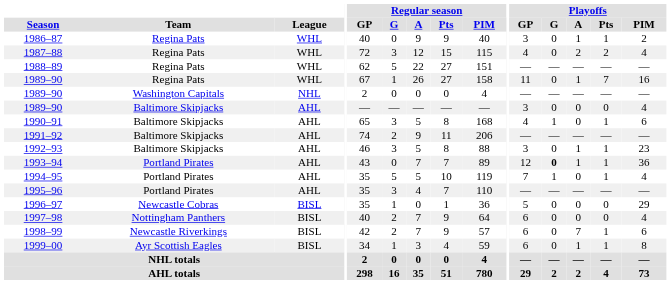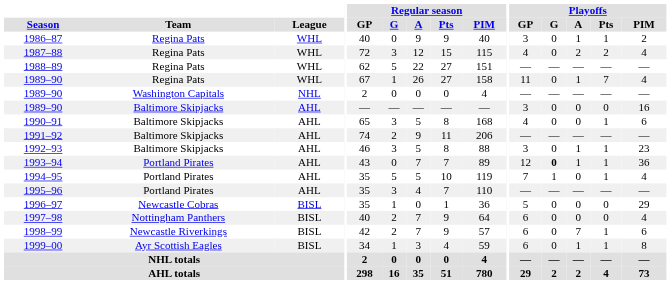 <table border="0" cellpadding="1" cellspacing="0" style="text-align:center; width:60em">
 <tr bgcolor="#e0e0e0">
 <th colspan="3" bgcolor="#ffffff"></th>
 <th rowspan="99" bgcolor="#ffffff"></th>
 <th colspan="5"><a href='#'>Regular season</a></th>
 <th rowspan="99" bgcolor="#ffffff"></th>
 <th colspan="5"><a href='#'>Playoffs</a></th>
 </tr>
 <tr bgcolor="#e0e0e0">
 <th><a href='#'>Season</a></th>
 <th>Team</th>
 <th>League</th>
 <th>GP</th>
 <th><a href='#'>G</a></th>
 <th><a href='#'>A</a></th>
 <th><a href='#'>Pts</a></th>
 <th><a href='#'>PIM</a></th>
 <th>GP</th>
 <th>G</th>
 <th>A</th>
 <th>Pts</th>
 <th>PIM</th>
 </tr>
 <tr>
 <td><a href='#'>1986–87</a></td>
 <td><a href='#'>Regina Pats</a></td>
 <td><a href='#'>WHL</a></td>
 <td>40</td>
 <td>0</td>
 <td>9</td>
 <td>9</td>
 <td>40</td>
 <td>3</td>
 <td>0</td>
 <td>1</td>
 <td>1</td>
 <td>2</td>
 </tr>
 <tr bgcolor="#f0f0f0">
 <td><a href='#'>1987–88</a></td>
 <td>Regina Pats</td>
 <td>WHL</td>
 <td>72</td>
 <td>3</td>
 <td>12</td>
 <td>15</td>
 <td>115</td>
 <td>4</td>
 <td>0</td>
 <td>2</td>
 <td>2</td>
 <td>4</td>
 </tr>
 <tr>
 <td><a href='#'>1988–89</a></td>
 <td>Regina Pats</td>
 <td>WHL</td>
 <td>62</td>
 <td>5</td>
 <td>22</td>
 <td>27</td>
 <td>151</td>
 <td>—</td>
 <td>—</td>
 <td>—</td>
 <td>—</td>
 <td>—</td>
 </tr>
 <tr bgcolor="#f0f0f0">
 <td><a href='#'>1989–90</a></td>
 <td>Regina Pats</td>
 <td>WHL</td>
 <td>67</td>
 <td>1</td>
 <td>26</td>
 <td>27</td>
 <td>158</td>
 <td>11</td>
 <td>0</td>
 <td>1</td>
 <td>7</td>
-<td>16</td>
+<td>4</td>
 </tr>
 <tr>
 <td><a href='#'>1989–90</a></td>
 <td><a href='#'>Washington Capitals</a></td>
 <td><a href='#'>NHL</a></td>
 <td>2</td>
 <td>0</td>
 <td>0</td>
 <td>0</td>
 <td>4</td>
 <td>—</td>
 <td>—</td>
 <td>—</td>
 <td>—</td>
 <td>—</td>
 </tr>
 <tr bgcolor="#f0f0f0">
 <td><a href='#'>1989–90</a></td>
 <td><a href='#'>Baltimore Skipjacks</a></td>
 <td><a href='#'>AHL</a></td>
 <td>—</td>
 <td>—</td>
 <td>—</td>
 <td>—</td>
 <td>—</td>
 <td>3</td>
 <td>0</td>
 <td>0</td>
 <td>0</td>
-<td>4</td>
+<td>16</td>
 </tr>
 <tr>
 <td><a href='#'>1990–91</a></td>
 <td>Baltimore Skipjacks</td>
 <td>AHL</td>
 <td>65</td>
 <td>3</td>
 <td>5</td>
 <td>8</td>
 <td>168</td>
 <td>4</td>
-<td>1</td>
+<td>0</td>
 <td>0</td>
 <td>1</td>
 <td>6</td>
 </tr>
 <tr bgcolor="#f0f0f0">
 <td><a href='#'>1991–92</a></td>
 <td>Baltimore Skipjacks</td>
 <td>AHL</td>
 <td>74</td>
 <td>2</td>
 <td>9</td>
 <td>11</td>
 <td>206</td>
 <td>—</td>
 <td>—</td>
 <td>—</td>
 <td>—</td>
 <td>—</td>
 </tr>
 <tr>
 <td><a href='#'>1992–93</a></td>
 <td>Baltimore Skipjacks</td>
 <td>AHL</td>
 <td>46</td>
 <td>3</td>
 <td>5</td>
 <td>8</td>
 <td>88</td>
 <td>3</td>
 <td>0</td>
 <td>1</td>
 <td>1</td>
 <td>23</td>
 </tr>
 <tr bgcolor="#f0f0f0">
 <td><a href='#'>1993–94</a></td>
 <td><a href='#'>Portland Pirates</a></td>
 <td>AHL</td>
 <td>43</td>
 <td>0</td>
 <td>7</td>
 <td>7</td>
 <td>89</td>
 <td>12</td>
 <td><strong>0</strong></td>
 <td>1</td>
 <td>1</td>
 <td>36</td>
 </tr>
 <tr>
 <td><a href='#'>1994–95</a></td>
 <td>Portland Pirates</td>
 <td>AHL</td>
 <td>35</td>
 <td>5</td>
 <td>5</td>
 <td>10</td>
 <td>119</td>
 <td>7</td>
 <td>1</td>
 <td>0</td>
 <td>1</td>
 <td>4</td>
 </tr>
 <tr bgcolor="#f0f0f0">
 <td><a href='#'>1995–96</a></td>
 <td>Portland Pirates</td>
 <td>AHL</td>
 <td>35</td>
 <td>3</td>
 <td>4</td>
 <td>7</td>
 <td>110</td>
 <td>—</td>
 <td>—</td>
 <td>—</td>
 <td>—</td>
 <td>—</td>
 </tr>
 <tr>
 <td><a href='#'>1996–97</a></td>
 <td><a href='#'>Newcastle Cobras</a></td>
 <td><a href='#'>BISL</a></td>
 <td>35</td>
 <td>1</td>
 <td>0</td>
 <td>1</td>
 <td>36</td>
 <td>5</td>
 <td>0</td>
 <td>0</td>
 <td>0</td>
 <td>29</td>
 </tr>
 <tr bgcolor="#f0f0f0">
 <td><a href='#'>1997–98</a></td>
 <td><a href='#'>Nottingham Panthers</a></td>
 <td>BISL</td>
 <td>40</td>
 <td>2</td>
 <td>7</td>
 <td>9</td>
 <td>64</td>
 <td>6</td>
 <td>0</td>
 <td>0</td>
 <td>0</td>
 <td>4</td>
 </tr>
 <tr>
 <td><a href='#'>1998–99</a></td>
 <td><a href='#'>Newcastle Riverkings</a></td>
 <td>BISL</td>
 <td>42</td>
 <td>2</td>
 <td>7</td>
 <td>9</td>
 <td>57</td>
 <td>6</td>
 <td>0</td>
 <td>7</td>
 <td>1</td>
 <td>6</td>
 </tr>
 <tr bgcolor="#f0f0f0">
 <td><a href='#'>1999–00</a></td>
 <td><a href='#'>Ayr Scottish Eagles</a></td>
 <td>BISL</td>
 <td>34</td>
 <td>1</td>
 <td>3</td>
 <td>4</td>
 <td>59</td>
 <td>6</td>
 <td>0</td>
 <td>1</td>
 <td>1</td>
 <td>8</td>
 </tr>
 <tr>
 </tr>
 <tr ALIGN="center" bgcolor="#e0e0e0">
 <th colspan="3">NHL totals</th>
 <th ALIGN="center">2</th>
 <th ALIGN="center">0</th>
 <th ALIGN="center">0</th>
 <th ALIGN="center">0</th>
 <th ALIGN="center">4</th>
 <th ALIGN="center">—</th>
 <th ALIGN="center">—</th>
 <th ALIGN="center">—</th>
 <th ALIGN="center">—</th>
 <th ALIGN="center">—</th>
 </tr>
 <tr>
 </tr>
 <tr ALIGN="center" bgcolor="#e0e0e0">
 <th colspan="3">AHL totals</th>
 <th ALIGN="center">298</th>
 <th ALIGN="center">16</th>
 <th ALIGN="center">35</th>
 <th ALIGN="center">51</th>
 <th ALIGN="center">780</th>
 <th ALIGN="center">29</th>
 <th ALIGN="center">2</th>
 <th ALIGN="center">2</th>
 <th ALIGN="center">4</th>
 <th ALIGN="center">73</th>
 </tr>
 </table>
